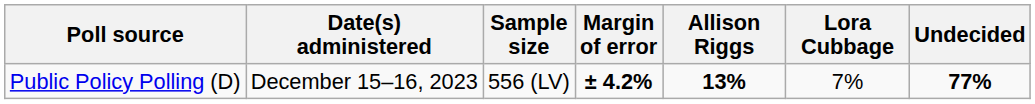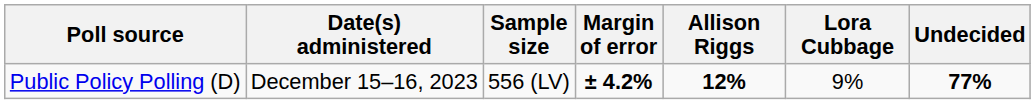 <table class="wikitable" style="font-size:90%;text-align:center;">
 <tr>
 <th>Poll source</th>
 <th>Date(s)<br>administered</th>
 <th>Sample<br>size</th>
 <th>Margin<br>of error</th>
 <th style="width:75px;">Allison<br>Riggs</th>
 <th style="width:75px;">Lora<br>Cubbage</th>
 <th>Undecided</th>
 </tr>
 <tr>
 <td style="text-align:left;"><a href='#'>Public Policy Polling</a> (D)</td>
 <td>December 15–16, 2023</td>
 <td>556 (LV)</td>
 <td><strong>± 4.2%</strong></td>
-<td><strong>13%</strong></td>
-<td>7%</td>
+<td><strong>12%</strong></td>
+<td>9%</td>
 <td><strong>77%</strong></td>
 </tr>
 </table>
